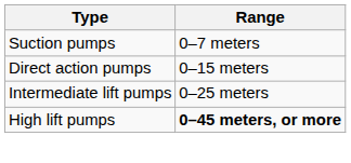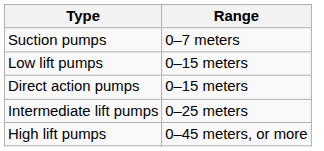 <table class="wikitable">
 <tr>
 <th>Type</th>
 <th>Range</th>
 </tr>
 <tr>
 <td>Suction pumps</td>
 <td>0–7 meters</td>
+</tr>
+<tr>
+<td>Low lift pumps</td>
+<td>0–15 meters</td>
 </tr>
 <tr>
 <td>Direct action pumps</td>
 <td>0–15 meters</td>
 </tr>
 <tr>
 <td>Intermediate lift pumps</td>
 <td>0–25 meters</td>
 </tr>
 <tr>
 <td>High lift pumps</td>
-<td><strong>0–45 meters, or more</strong></td>
+<td>0–45 meters, or more</td>
 </tr>
 </table>
